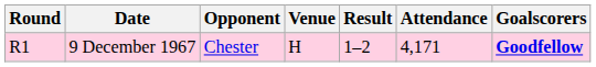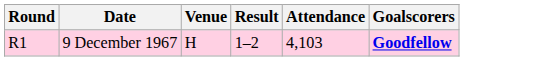 <table class="wikitable">
 <tr>
 <th>Round</th>
 <th>Date</th>
-<th>Opponent</th>
 <th>Venue</th>
 <th>Result</th>
 <th>Attendance</th>
 <th>Goalscorers</th>
 </tr>
 <tr style="background-color: #ffd0e3;">
 <td>R1</td>
 <td>9 December 1967</td>
-<td><a href='#'>Chester</a></td>
 <td>H</td>
 <td>1–2</td>
-<td>4,171</td>
+<td>4,103</td>
 <td><strong><a href='#'>Goodfellow</a></strong></td>
 </tr>
 </table>
